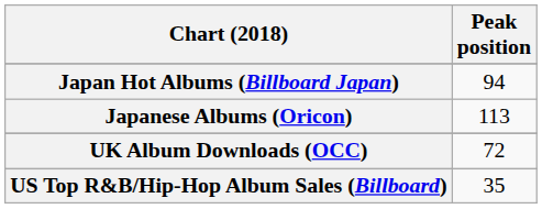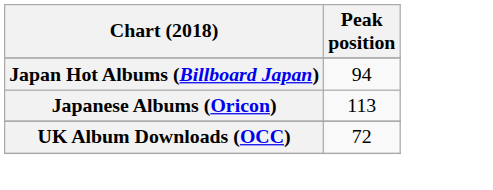 <table class="wikitable sortable plainrowheaders" style="text-align:center">
 <tr>
 <th scope="col">Chart (2018)</th>
 <th scope="col">Peak<br>position</th>
 </tr>
 <tr>
 </tr>
 <tr>
 </tr>
 <tr>
 </tr>
 <tr>
 <th scope="row">Japan Hot Albums (<em><a href='#'>Billboard Japan</a></em>)</th>
 <td>94</td>
 </tr>
 <tr>
 <th scope="row">Japanese Albums (<a href='#'>Oricon</a>)</th>
 <td>113</td>
 </tr>
 <tr>
 </tr>
 <tr>
 <th scope="row">UK Album Downloads (<a href='#'>OCC</a>)</th>
 <td>72</td>
 </tr>
 <tr>
 </tr>
-<tr>
-<th scope="row">US Top R&B/Hip-Hop Album Sales (<em><a href='#'>Billboard</a></em>)</th>
-<td>35</td>
-</tr>
 </table>
